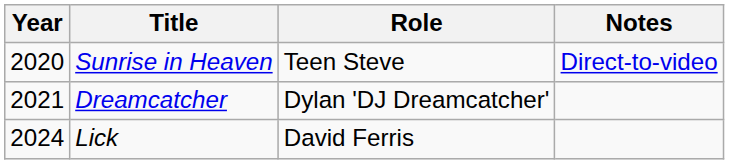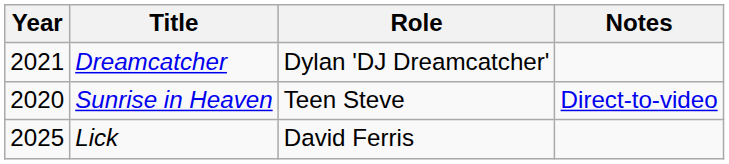 <table class="wikitable sortable">
 <tr>
 <th>Year</th>
 <th>Title</th>
 <th>Role</th>
 <th scope="col" class="unsortable">Notes</th>
 </tr>
 <tr>
+<td>2021</td>
+<td><em><a href='#'>Dreamcatcher</a></em></td>
+<td>Dylan 'DJ Dreamcatcher'</td>
+<td></td>
+</tr>
+<tr>
 <td>2020</td>
 <td><em><a href='#'>Sunrise in Heaven</a></em></td>
 <td>Teen Steve</td>
 <td><a href='#'>Direct-to-video</a></td>
 </tr>
 <tr>
-<td>2021</td>
-<td><em><a href='#'>Dreamcatcher</a></em></td>
-<td>Dylan 'DJ Dreamcatcher'</td>
-<td></td>
-</tr>
-<tr>
-<td>2024</td>
+<td>2025</td>
 <td><em>Lick</em></td>
 <td>David Ferris</td>
 <td></td>
 </tr>
 </table>
